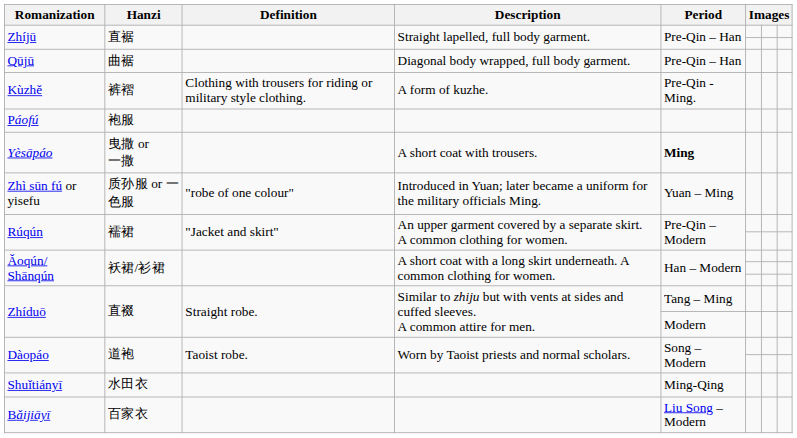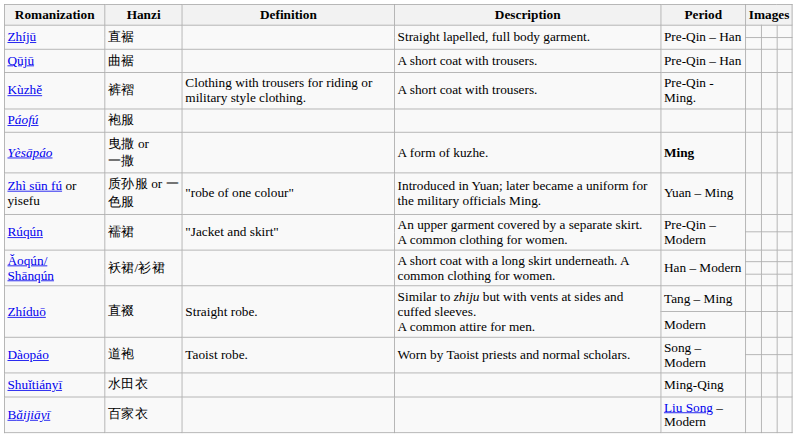 <table class="wikitable sortable mw-collapsible" style="width:60%;">
 <tr>
 <th>Romanization</th>
 <th>Hanzi</th>
 <th>Definition</th>
 <th>Description</th>
 <th>Period</th>
 <th colspan="3">Images</th>
 </tr>
 <tr>
 <td rowspan="2"><a href='#'>Zhíjū</a></td>
 <td rowspan="2">直裾</td>
 <td rowspan="2"></td>
 <td rowspan="2">Straight lapelled, full body garment.</td>
 <td rowspan="2">Pre-Qin – Han</td>
 <td></td>
 <td></td>
 <td></td>
 </tr>
 <tr>
 <td></td>
 <td></td>
 <td></td>
 </tr>
 <tr>
 <td><a href='#'>Qūjū</a></td>
 <td>曲裾</td>
 <td></td>
-<td>Diagonal body wrapped, full body garment.</td>
+<td>A short coat with trousers.</td>
 <td>Pre-Qin – Han</td>
 <td></td>
 <td></td>
 <td></td>
 </tr>
 <tr>
 <td><a href='#'>Kùzhě</a></td>
 <td>裤褶</td>
 <td>Clothing with trousers for riding or military style clothing.</td>
-<td>A form of kuzhe.</td>
+<td>A short coat with trousers.</td>
 <td>Pre-Qin - Ming.</td>
 <td></td>
 <td></td>
 <td></td>
 </tr>
 <tr>
 <td><a href='#'>P<em>áofú</em></a></td>
 <td>袍服</td>
 <td></td>
 <td></td>
 <td></td>
 <td></td>
 <td></td>
 <td></td>
 </tr>
 <tr>
 <td><a href='#'><em>Yèsāpáo</em></a></td>
 <td>曳撒 or<br>一撒</td>
 <td></td>
-<td>A short coat with trousers.</td>
+<td>A form of kuzhe.</td>
 <td><strong>Ming</strong></td>
 <td></td>
 <td></td>
 <td></td>
 </tr>
 <tr>
 <td><a href='#'>Zhì sūn fú</a> or yisefu</td>
 <td>质孙服 or 一色服</td>
 <td>"robe of one colour"</td>
 <td>Introduced in Yuan; later became a uniform for the military officials Ming.</td>
 <td>Yuan – Ming</td>
 <td></td>
 <td></td>
 <td></td>
 </tr>
 <tr>
 <td rowspan="2"><a href='#'>Rúqún</a></td>
 <td rowspan="2">襦裙</td>
 <td rowspan="2">"Jacket and skirt"</td>
 <td rowspan="2">An upper garment covered by a separate skirt.<br>A common clothing for women.</td>
 <td rowspan="2">Pre-Qin – Modern</td>
 <td></td>
 <td></td>
 <td></td>
 </tr>
 <tr>
 <td></td>
 <td></td>
 <td></td>
 </tr>
 <tr>
 <td rowspan="3"><a href='#'>Ǎoqún/</a><br><a href='#'>Shānqún</a></td>
 <td rowspan="3">袄裙/衫裙</td>
 <td rowspan="3"></td>
 <td rowspan="3">A short coat with a long skirt underneath. A common clothing for women.</td>
 <td rowspan="3">Han – Modern</td>
 <td></td>
 <td></td>
 <td></td>
 </tr>
 <tr>
 <td></td>
 <td></td>
 <td></td>
 </tr>
 <tr>
 <td></td>
 <td></td>
 <td></td>
 </tr>
 <tr>
 <td rowspan="2"><a href='#'>Zhíduō</a></td>
 <td rowspan="2">直裰</td>
 <td rowspan="2">Straight robe.</td>
 <td rowspan="2">Similar to <em>zhiju</em> but with vents at sides and cuffed sleeves.<br>A common attire for men.</td>
 <td>Tang – Ming</td>
 <td></td>
 <td></td>
 <td></td>
 </tr>
 <tr>
 <td>Modern</td>
 <td></td>
 <td></td>
 <td></td>
 </tr>
 <tr>
 <td rowspan="2"><a href='#'>Dàopáo</a></td>
 <td rowspan="2">道袍</td>
 <td rowspan="2">Taoist robe.</td>
 <td rowspan="2">Worn by Taoist priests and normal scholars.</td>
 <td rowspan="2">Song – Modern</td>
 <td></td>
 <td></td>
 <td></td>
 </tr>
 <tr>
 <td></td>
 <td></td>
 <td></td>
 </tr>
 <tr>
 <td><a href='#'>Shuǐtiányī</a></td>
 <td>水田衣</td>
 <td></td>
 <td></td>
 <td>Ming-Qing</td>
 <td></td>
 <td></td>
 <td></td>
 </tr>
 <tr>
 <td><a href='#'>B<em>ǎijiāyī</em></a></td>
 <td>百家衣</td>
 <td></td>
 <td></td>
 <td><a href='#'>Liu Song</a> – Modern</td>
 <td></td>
 <td></td>
 <td></td>
 </tr>
 </table>
